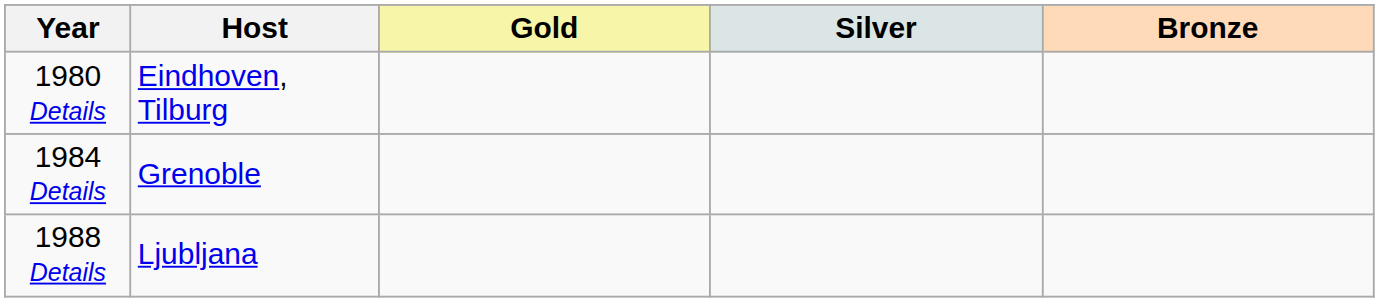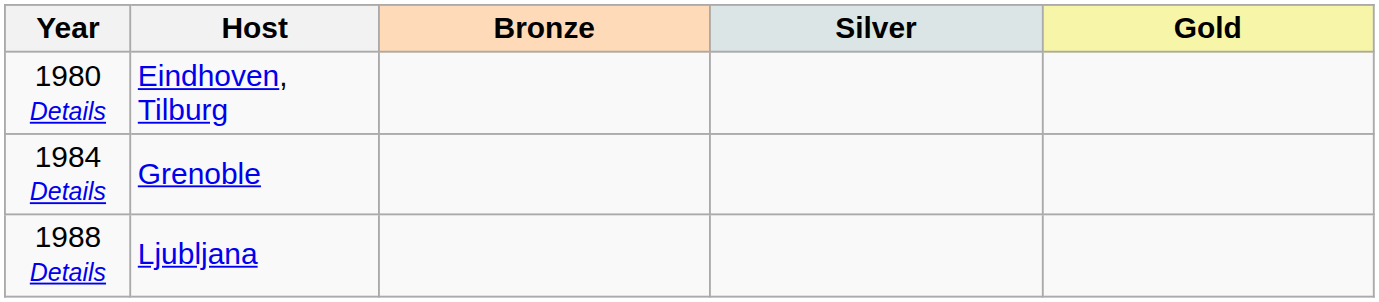 <table class="wikitable sortable">
 <tr bgcolor="#efefef" align="left">
 <th width=60>Year</th>
 <th width=125>Host</th>
+<th width=170 style="background-color: #FFDAB9;"> Bronze</th>
+<th width=170 style="background-color: #DCE5E5;"> Silver</th>
 <th width=170 style="background-color: #F7F6A8;"> Gold</th>
-<th width=170 style="background-color: #DCE5E5;"> Silver</th>
-<th width=170 style="background-color: #FFDAB9;"> Bronze</th>
 </tr>
 <tr>
 <td align="center">1980<br><small><em><a href='#'>Details</a></em></small></td>
 <td> <a href='#'>Eindhoven</a>, <a href='#'>Tilburg</a></td>
 <td></td>
 <td></td>
 <td></td>
 </tr>
 <tr>
 <td align="center">1984<br><small><em><a href='#'>Details</a></em></small></td>
 <td> <a href='#'>Grenoble</a></td>
 <td></td>
 <td></td>
 <td></td>
 </tr>
 <tr>
 <td align="center">1988<br><small><em><a href='#'>Details</a></em></small></td>
 <td> <a href='#'>Ljubljana</a></td>
 <td></td>
 <td></td>
 <td></td>
 </tr>
 </table>
